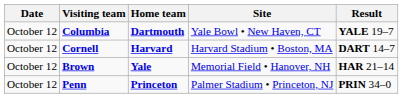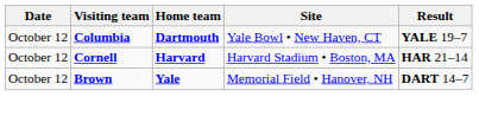 <table class="wikitable">
 <tr>
 <th>Date</th>
 <th>Visiting team</th>
 <th>Home team</th>
 <th>Site</th>
 <th>Result</th>
 </tr>
 <tr>
 <td>October 12</td>
 <td><strong><a href='#'>Columbia</a></strong></td>
 <td><strong><a href='#'>Dartmouth</a></strong></td>
 <td><a href='#'>Yale Bowl</a> • <a href='#'>New Haven, CT</a></td>
 <td><strong>YALE</strong> 19–7</td>
 </tr>
 <tr>
 <td>October 12</td>
 <td><strong><a href='#'>Cornell</a></strong></td>
 <td><strong><a href='#'>Harvard</a></strong></td>
 <td><a href='#'>Harvard Stadium</a> • <a href='#'>Boston, MA</a></td>
-<td><strong>DART</strong> 14–7</td>
+<td><strong>HAR</strong> 21–14</td>
 </tr>
 <tr>
 <td>October 12</td>
 <td><strong><a href='#'>Brown</a></strong></td>
 <td><strong><a href='#'>Yale</a></strong></td>
 <td><a href='#'>Memorial Field</a> • <a href='#'>Hanover, NH</a></td>
-<td><strong>HAR</strong> 21–14</td>
-</tr>
-<tr>
-<td>October 12</td>
-<td><strong><a href='#'>Penn</a></strong></td>
-<td><strong><a href='#'>Princeton</a></strong></td>
-<td><a href='#'>Palmer Stadium</a> • <a href='#'>Princeton, NJ</a></td>
-<td><strong>PRIN</strong> 34–0</td>
+<td><strong>DART</strong> 14–7</td>
 </tr>
 </table>
